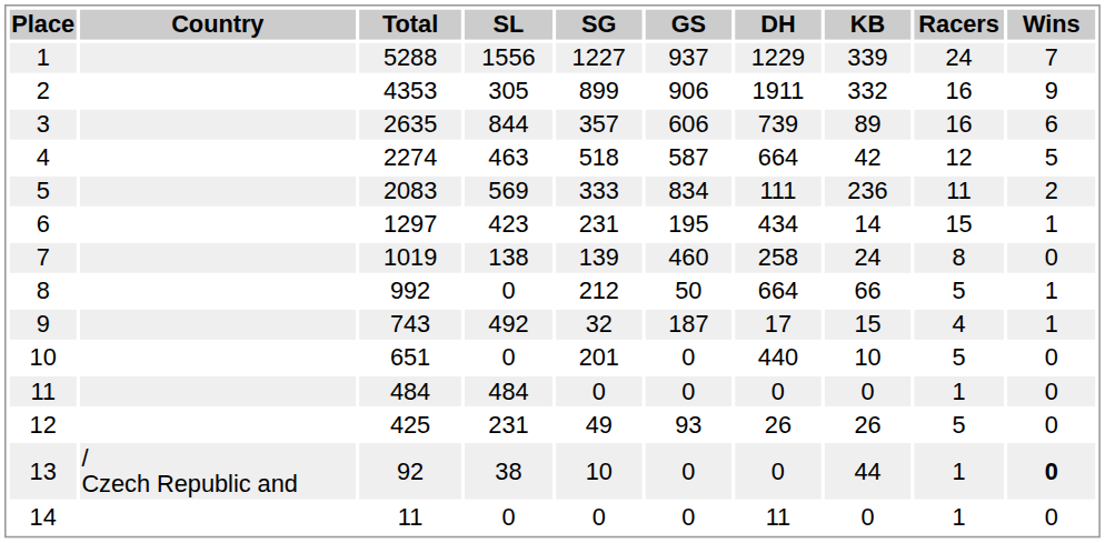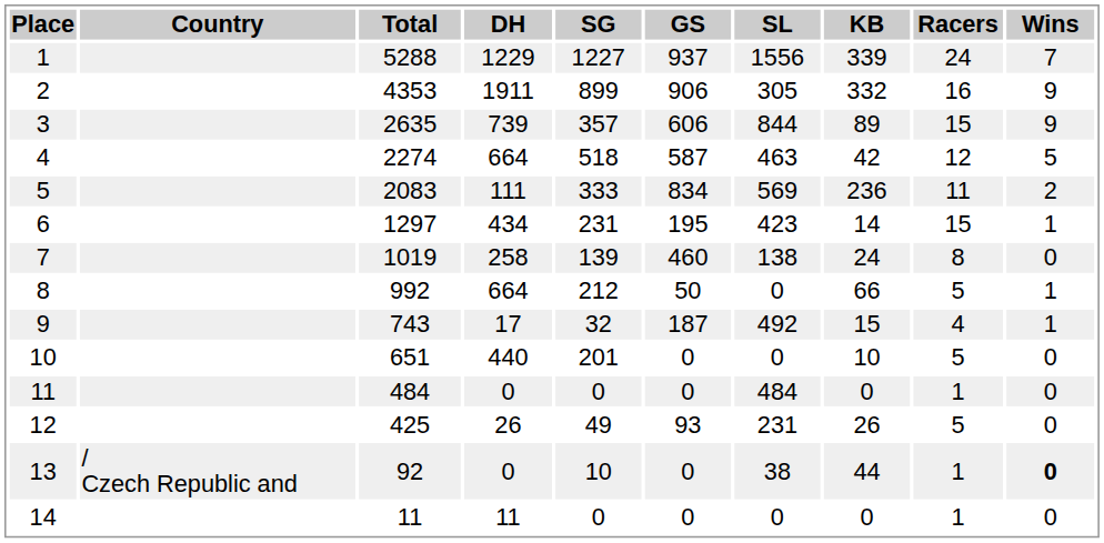 <table border="0" style="border: 1px solid #999; background-color:#FFFFFF; text-align:center; font-size:86%; line-height:15px;">
 <tr align="center" bgcolor="#CCCCCC">
 <th width=35>Place</th>
 <th width=170>Country</th>
 <th width=60>Total</th>
-<th width=50>SL</th>
+<th width=50>DH</th>
 <th width=50>SG</th>
 <th width=50>GS</th>
-<th width=50>DH</th>
+<th width=50>SL</th>
 <th width=50>KB</th>
 <th width=50>Racers</th>
 <th width=50>Wins</th>
 </tr>
 <tr bgcolor="#EFEFEF">
 <td>1</td>
 <td align="left"></td>
 <td>5288</td>
-<td>1556</td>
+<td>1229</td>
 <td>1227</td>
 <td>937</td>
-<td>1229</td>
+<td>1556</td>
 <td>339</td>
 <td>24</td>
 <td>7</td>
 </tr>
 <tr>
 <td>2</td>
 <td align="left"></td>
 <td>4353</td>
-<td>305</td>
+<td>1911</td>
 <td>899</td>
 <td>906</td>
-<td>1911</td>
+<td>305</td>
 <td>332</td>
 <td>16</td>
 <td>9</td>
 </tr>
 <tr bgcolor="#EFEFEF">
 <td>3</td>
 <td align="left"></td>
 <td>2635</td>
-<td>844</td>
+<td>739</td>
 <td>357</td>
 <td>606</td>
-<td>739</td>
+<td>844</td>
 <td>89</td>
-<td>16</td>
-<td>6</td>
+<td>15</td>
+<td>9</td>
 </tr>
 <tr>
 <td>4</td>
 <td align="left"></td>
 <td>2274</td>
-<td>463</td>
+<td>664</td>
 <td>518</td>
 <td>587</td>
-<td>664</td>
+<td>463</td>
 <td>42</td>
 <td>12</td>
 <td>5</td>
 </tr>
 <tr bgcolor="#EFEFEF">
 <td>5</td>
 <td align="left"></td>
 <td>2083</td>
-<td>569</td>
+<td>111</td>
 <td>333</td>
 <td>834</td>
-<td>111</td>
+<td>569</td>
 <td>236</td>
 <td>11</td>
 <td>2</td>
 </tr>
 <tr>
 <td>6</td>
 <td align="left"></td>
 <td>1297</td>
-<td>423</td>
+<td>434</td>
 <td>231</td>
 <td>195</td>
-<td>434</td>
+<td>423</td>
 <td>14</td>
 <td>15</td>
 <td>1</td>
 </tr>
 <tr bgcolor="#EFEFEF">
 <td>7</td>
 <td align="left"></td>
 <td>1019</td>
-<td>138</td>
+<td>258</td>
 <td>139</td>
 <td>460</td>
-<td>258</td>
+<td>138</td>
 <td>24</td>
 <td>8</td>
 <td>0</td>
 </tr>
 <tr>
 <td>8</td>
 <td align="left"></td>
 <td>992</td>
-<td>0</td>
+<td>664</td>
 <td>212</td>
 <td>50</td>
-<td>664</td>
+<td>0</td>
 <td>66</td>
 <td>5</td>
 <td>1</td>
 </tr>
 <tr bgcolor="#EFEFEF">
 <td>9</td>
 <td align="left"></td>
 <td>743</td>
-<td>492</td>
+<td>17</td>
 <td>32</td>
 <td>187</td>
-<td>17</td>
+<td>492</td>
 <td>15</td>
 <td>4</td>
 <td>1</td>
 </tr>
 <tr>
 <td>10</td>
 <td align="left"></td>
 <td>651</td>
-<td>0</td>
+<td>440</td>
 <td>201</td>
 <td>0</td>
-<td>440</td>
+<td>0</td>
 <td>10</td>
 <td>5</td>
 <td>0</td>
 </tr>
 <tr bgcolor="#EFEFEF">
 <td>11</td>
 <td align="left"></td>
 <td>484</td>
-<td>484</td>
 <td>0</td>
 <td>0</td>
 <td>0</td>
+<td>484</td>
 <td>0</td>
 <td>1</td>
 <td>0</td>
 </tr>
 <tr>
 <td>12</td>
 <td align="left"></td>
 <td>425</td>
-<td>231</td>
+<td>26</td>
 <td>49</td>
 <td>93</td>
-<td>26</td>
+<td>231</td>
 <td>26</td>
 <td>5</td>
 <td>0</td>
 </tr>
 <tr bgcolor="#EFEFEF">
 <td>13</td>
 <td align="left">/<br>Czech Republic and </td>
 <td>92</td>
-<td>38</td>
+<td>0</td>
 <td>10</td>
 <td>0</td>
-<td>0</td>
+<td>38</td>
 <td>44</td>
 <td>1</td>
 <td><strong>0</strong></td>
 </tr>
 <tr>
 <td>14</td>
 <td align="left"></td>
 <td>11</td>
+<td>11</td>
 <td>0</td>
 <td>0</td>
 <td>0</td>
-<td>11</td>
 <td>0</td>
 <td>1</td>
 <td>0</td>
 </tr>
 </table>
